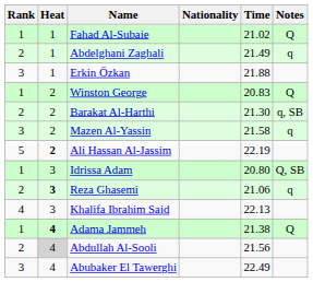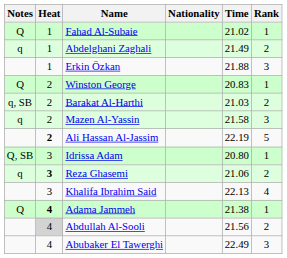 <table class="wikitable sortable" style="text-align:center;font-size:95%">
 <tr>
-<th>Rank</th>
+<th>Notes</th>
 <th>Heat</th>
 <th>Name</th>
 <th>Nationality</th>
 <th>Time</th>
-<th>Notes</th>
+<th>Rank</th>
 </tr>
 <tr bgcolor=ccffcc>
-<td>1</td>
+<td>Q</td>
 <td>1</td>
 <td align=left><a href='#'>Fahad Al-Subaie</a></td>
 <td align=left></td>
 <td>21.02</td>
-<td>Q</td>
+<td>1</td>
 </tr>
 <tr bgcolor=ddffdd>
-<td>2</td>
+<td>q</td>
 <td>1</td>
 <td align=left><a href='#'>Abdelghani Zaghali</a></td>
 <td align=left></td>
 <td>21.49</td>
-<td>q</td>
+<td>2</td>
 </tr>
 <tr>
-<td>3</td>
+<td></td>
 <td>1</td>
 <td align=left><a href='#'>Erkin Özkan</a></td>
 <td align=left></td>
 <td>21.88</td>
-<td></td>
+<td>3</td>
 </tr>
 <tr bgcolor=ccffcc>
-<td>1</td>
+<td>Q</td>
 <td>2</td>
 <td align=left><a href='#'>Winston George</a></td>
 <td align=left></td>
 <td>20.83</td>
-<td>Q</td>
+<td>1</td>
 </tr>
 <tr bgcolor=ddffdd>
-<td>2</td>
+<td>q, SB</td>
 <td>2</td>
 <td align=left><a href='#'>Barakat Al-Harthi</a></td>
 <td align=left></td>
-<td>21.30</td>
-<td>q, SB</td>
+<td>21.03</td>
+<td>2</td>
 </tr>
 <tr bgcolor=ddffdd>
-<td>3</td>
+<td>q</td>
 <td>2</td>
 <td align=left><a href='#'>Mazen Al-Yassin</a></td>
 <td align=left></td>
 <td>21.58</td>
-<td>q</td>
+<td>3</td>
 </tr>
 <tr>
-<td>5</td>
+<td></td>
 <td><strong>2</strong></td>
 <td align=left><a href='#'>Ali Hassan Al-Jassim</a></td>
 <td align=left></td>
 <td>22.19</td>
-<td></td>
+<td>5</td>
 </tr>
 <tr bgcolor=ccffcc>
-<td>1</td>
+<td>Q, SB</td>
 <td>3</td>
 <td align=left><a href='#'>Idrissa Adam</a></td>
 <td align=left></td>
 <td>20.80</td>
-<td>Q, SB</td>
+<td>1</td>
 </tr>
 <tr bgcolor=ddffdd>
-<td>2</td>
+<td>q</td>
 <td><strong>3</strong></td>
 <td align=left><a href='#'>Reza Ghasemi</a></td>
 <td align=left></td>
 <td>21.06</td>
-<td>q</td>
+<td>2</td>
 </tr>
 <tr>
-<td>4</td>
+<td></td>
 <td>3</td>
 <td align=left><a href='#'>Khalifa Ibrahim Said</a></td>
 <td align=left></td>
 <td>22.13</td>
-<td></td>
+<td>4</td>
 </tr>
 <tr bgcolor=ccffcc>
-<td>1</td>
+<td>Q</td>
 <td><strong>4</strong></td>
 <td align=left><a href='#'>Adama Jammeh</a></td>
 <td align=left></td>
 <td>21.38</td>
-<td>Q</td>
+<td>1</td>
 </tr>
 <tr>
-<td>2</td>
+<td></td>
 <td style="background: lightgrey;">4</td>
 <td align=left><a href='#'>Abdullah Al-Sooli</a></td>
 <td align=left></td>
 <td>21.56</td>
-<td></td>
+<td>2</td>
 </tr>
 <tr>
-<td>3</td>
+<td></td>
 <td>4</td>
 <td align=left><a href='#'>Abubaker El Tawerghi</a></td>
 <td align=left></td>
 <td>22.49</td>
-<td></td>
+<td>3</td>
 </tr>
 </table>
